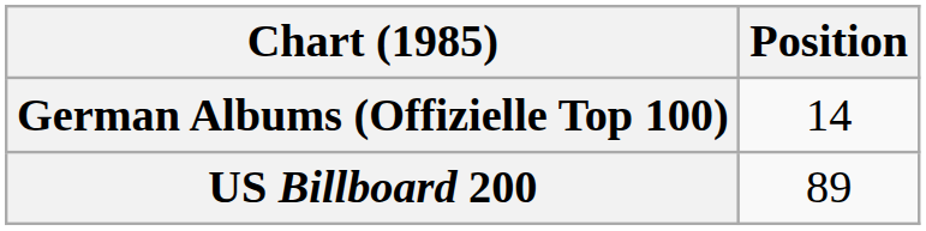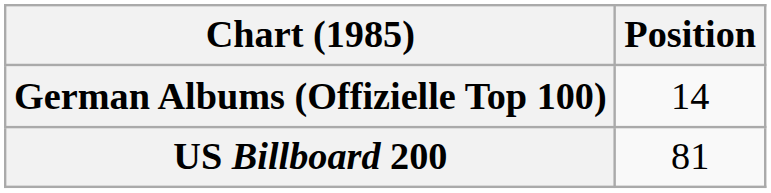 <table class="wikitable sortable plainrowheaders" style="text-align:center">
 <tr>
 <th scope="col">Chart (1985)</th>
 <th scope="col">Position</th>
 </tr>
 <tr>
 <th scope="row">German Albums (Offizielle Top 100)</th>
 <td>14</td>
 </tr>
 <tr>
 <th scope="row">US <em>Billboard</em> 200</th>
-<td>89</td>
+<td>81</td>
 </tr>
 </table>
